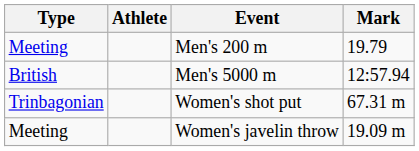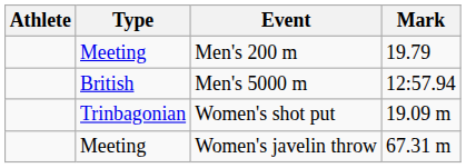 <table class=wikitable>
 <tr>
+<th>Athlete</th>
 <th>Type</th>
-<th>Athlete</th>
 <th>Event</th>
 <th>Mark</th>
 </tr>
 <tr>
+<td></td>
 <td><a href='#'>Meeting</a></td>
-<td></td>
 <td>Men's 200 m</td>
 <td>19.79</td>
 </tr>
 <tr>
+<td></td>
 <td><a href='#'>British</a></td>
-<td></td>
 <td>Men's 5000 m</td>
 <td>12:57.94</td>
 </tr>
 <tr>
+<td></td>
 <td><a href='#'>Trinbagonian</a></td>
+<td>Women's shot put</td>
+<td>19.09 m</td>
+</tr>
+<tr>
 <td></td>
-<td>Women's shot put</td>
+<td>Meeting</td>
+<td>Women's javelin throw</td>
 <td>67.31 m</td>
 </tr>
-<tr>
-<td>Meeting</td>
-<td></td>
-<td>Women's javelin throw</td>
-<td>19.09 m</td>
-</tr>
 </table>
